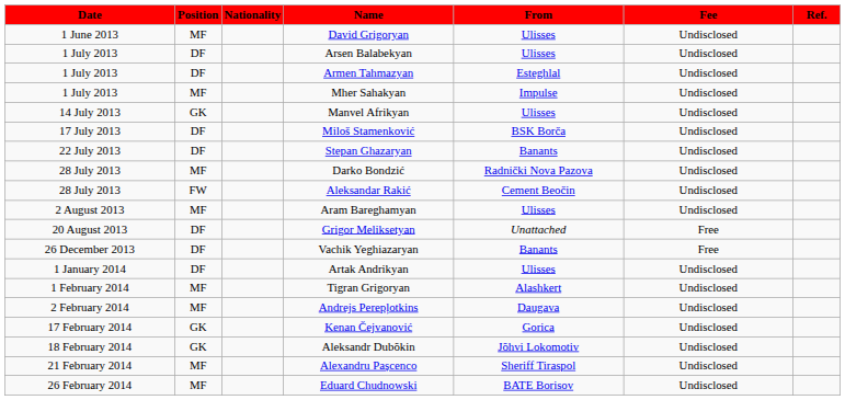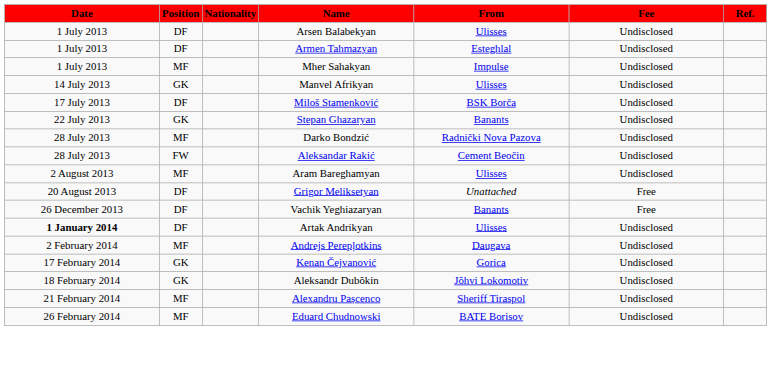 <table class="wikitable"  style="text-align:center; font-size:90%; ">
 <tr>
 <th style="background:#FF0000; color:#000000; width:200px;">Date</th>
 <th style="background:#FF0000; color:#000000; width:50px;">Position</th>
 <th style="background:#FF0000; color:#000000; width:50px;">Nationality</th>
 <th style="background:#FF0000; color:#000000; width:200px;">Name</th>
 <th style="background:#FF0000; color:#000000; width:200px;">From</th>
 <th style="background:#FF0000; color:#000000; width:200px;">Fee</th>
 <th style="background:#FF0000; color:#000000; width:50px;">Ref.</th>
-</tr>
-<tr>
-<td>1 June 2013</td>
-<td>MF</td>
-<td></td>
-<td><a href='#'>David Grigoryan</a></td>
-<td><a href='#'>Ulisses</a></td>
-<td>Undisclosed</td>
-<td></td>
 </tr>
 <tr>
 <td>1 July 2013</td>
 <td>DF</td>
 <td></td>
 <td>Arsen Balabekyan</td>
 <td><a href='#'>Ulisses</a></td>
 <td>Undisclosed</td>
 <td></td>
 </tr>
 <tr>
 <td>1 July 2013</td>
 <td>DF</td>
 <td></td>
 <td><a href='#'>Armen Tahmazyan</a></td>
 <td><a href='#'>Esteghlal</a></td>
 <td>Undisclosed</td>
 <td></td>
 </tr>
 <tr>
 <td>1 July 2013</td>
 <td>MF</td>
 <td></td>
 <td>Mher Sahakyan</td>
 <td><a href='#'>Impulse</a></td>
 <td>Undisclosed</td>
 <td></td>
 </tr>
 <tr>
 <td>14 July 2013</td>
 <td>GK</td>
 <td></td>
 <td>Manvel Afrikyan</td>
 <td><a href='#'>Ulisses</a></td>
 <td>Undisclosed</td>
 <td></td>
 </tr>
 <tr>
 <td>17 July 2013</td>
 <td>DF</td>
 <td></td>
 <td><a href='#'>Miloš Stamenković</a></td>
 <td><a href='#'>BSK Borča</a></td>
 <td>Undisclosed</td>
 <td></td>
 </tr>
 <tr>
 <td>22 July 2013</td>
-<td>DF</td>
+<td>GK</td>
 <td></td>
 <td><a href='#'>Stepan Ghazaryan</a></td>
 <td><a href='#'>Banants</a></td>
 <td>Undisclosed</td>
 <td></td>
 </tr>
 <tr>
 <td>28 July 2013</td>
 <td>MF</td>
 <td></td>
 <td>Darko Bondzić</td>
 <td><a href='#'>Radnički Nova Pazova</a></td>
 <td>Undisclosed</td>
 <td></td>
 </tr>
 <tr>
 <td>28 July 2013</td>
 <td>FW</td>
 <td></td>
 <td><a href='#'>Aleksandar Rakić</a></td>
 <td><a href='#'>Cement Beočin</a></td>
 <td>Undisclosed</td>
 <td></td>
 </tr>
 <tr>
 <td>2 August 2013</td>
 <td>MF</td>
 <td></td>
 <td>Aram Bareghamyan</td>
 <td><a href='#'>Ulisses</a></td>
 <td>Undisclosed</td>
 <td></td>
 </tr>
 <tr>
 <td>20 August 2013</td>
 <td>DF</td>
 <td></td>
 <td><a href='#'>Grigor Meliksetyan</a></td>
 <td><em>Unattached</em></td>
 <td>Free</td>
 <td></td>
 </tr>
 <tr>
 <td>26 December 2013</td>
 <td>DF</td>
 <td></td>
 <td>Vachik Yeghiazaryan</td>
 <td><a href='#'>Banants</a></td>
 <td>Free</td>
 <td></td>
 </tr>
 <tr>
-<td>1 January 2014</td>
+<td><strong>1 January 2014</strong></td>
 <td>DF</td>
 <td></td>
 <td>Artak Andrikyan</td>
 <td><a href='#'>Ulisses</a></td>
-<td>Undisclosed</td>
-<td></td>
-</tr>
-<tr>
-<td>1 February 2014</td>
-<td>MF</td>
-<td></td>
-<td>Tigran Grigoryan</td>
-<td><a href='#'>Alashkert</a></td>
 <td>Undisclosed</td>
 <td></td>
 </tr>
 <tr>
 <td>2 February 2014</td>
 <td>MF</td>
 <td></td>
 <td><a href='#'>Andrejs Perepļotkins</a></td>
 <td><a href='#'>Daugava</a></td>
 <td>Undisclosed</td>
 <td></td>
 </tr>
 <tr>
 <td>17 February 2014</td>
 <td>GK</td>
 <td></td>
 <td><a href='#'>Kenan Čejvanović</a></td>
 <td><a href='#'>Gorica</a></td>
 <td>Undisclosed</td>
 <td></td>
 </tr>
 <tr>
 <td>18 February 2014</td>
 <td>GK</td>
 <td></td>
 <td>Aleksandr Dubõkin</td>
 <td><a href='#'>Jõhvi Lokomotiv</a></td>
 <td>Undisclosed</td>
 <td></td>
 </tr>
 <tr>
 <td>21 February 2014</td>
 <td>MF</td>
 <td></td>
 <td><a href='#'>Alexandru Pașcenco</a></td>
 <td><a href='#'>Sheriff Tiraspol</a></td>
 <td>Undisclosed</td>
 <td></td>
 </tr>
 <tr>
 <td>26 February 2014</td>
 <td>MF</td>
 <td></td>
 <td><a href='#'>Eduard Chudnowski</a></td>
 <td><a href='#'>BATE Borisov</a></td>
 <td>Undisclosed</td>
 <td></td>
 </tr>
 </table>
